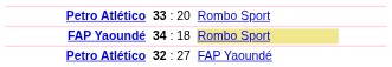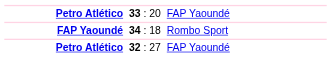 <table style="text-align:center" width=500>
 <tr>
 <th width=30%></th>
 <th width=10%></th>
 <th width=30%></th>
 <th width=10%></th>
 </tr>
 <tr align="left" bgcolor=#ffd4e4>
 <td colspan=4></td>
 </tr>
 <tr>
 <td align="right"><strong><a href='#'>Petro Atlético</a></strong> </td>
 <td><strong>33</strong> : 20</td>
-<td align=left> <a href='#'>Rombo Sport</a></td>
+<td align=left> <a href='#'>FAP Yaoundé</a></td>
 </tr>
 <tr align="left" bgcolor=#ffd4e4>
 <td colspan=4></td>
 </tr>
 <tr>
 <td align="right"><strong><a href='#'>FAP Yaoundé</a></strong> </td>
 <td><strong>34</strong> : 18</td>
-<td align=left style="background: khaki;"> <a href='#'>Rombo Sport</a></td>
+<td align=left> <a href='#'>Rombo Sport</a></td>
 </tr>
 <tr align="left" bgcolor=#ffd4e4>
 <td colspan=4></td>
 </tr>
 <tr>
 <td align="right"><strong><a href='#'>Petro Atlético</a></strong> </td>
 <td><strong>32</strong> : 27</td>
 <td align=left> <a href='#'>FAP Yaoundé</a></td>
 </tr>
 </table>
